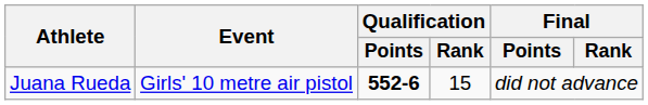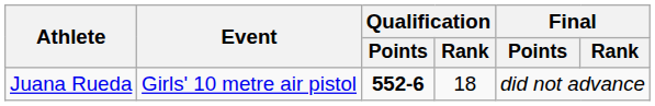 <table class="wikitable" style="font-size:90%;">
 <tr>
 <th rowspan=2>Athlete</th>
 <th rowspan=2>Event</th>
 <th colspan=2>Qualification</th>
 <th colspan=2>Final</th>
 </tr>
 <tr style="font-size:95%">
 <th>Points</th>
 <th>Rank</th>
 <th>Points</th>
 <th>Rank</th>
 </tr>
 <tr align=center>
 <td align=left><a href='#'>Juana Rueda</a></td>
 <td align=left><a href='#'>Girls' 10 metre air pistol</a></td>
 <td><strong>552-6</strong></td>
-<td>15</td>
+<td>18</td>
 <td colspan=2><em>did not advance</em></td>
 </tr>
 </table>
